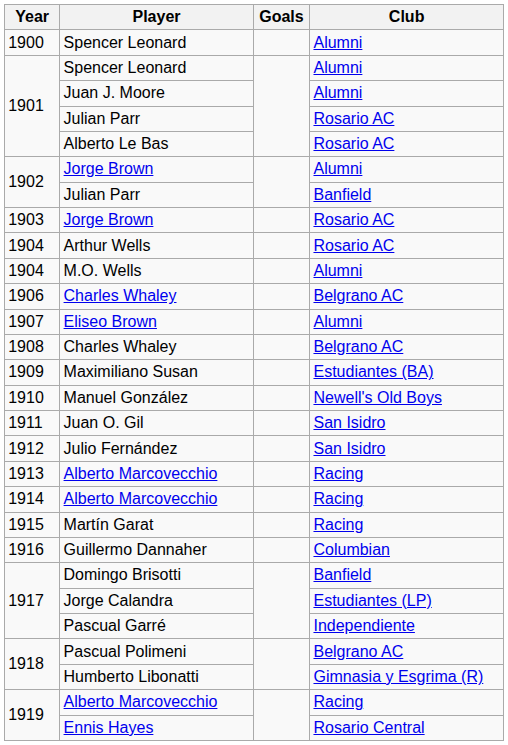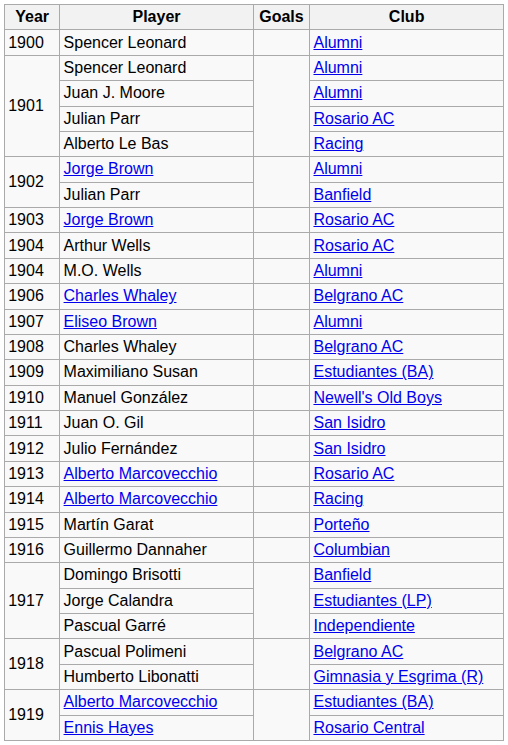 <table class="wikitable sortable" width="500px">
 <tr>
 <th width=50px>Year</th>
 <th width=200px>Player</th>
 <th width=50px>Goals</th>
 <th width=200px>Club</th>
 </tr>
 <tr>
 <td>1900</td>
 <td>Spencer Leonard</td>
 <td></td>
 <td><a href='#'>Alumni</a></td>
 </tr>
 <tr>
 <td rowspan=4>1901</td>
 <td>Spencer Leonard</td>
 <td rowspan=4></td>
 <td><a href='#'>Alumni</a></td>
 </tr>
 <tr>
 <td>Juan J. Moore</td>
 <td><a href='#'>Alumni</a></td>
 </tr>
 <tr>
 <td>Julian Parr</td>
 <td><a href='#'>Rosario AC</a></td>
 </tr>
 <tr>
 <td>Alberto Le Bas</td>
-<td><a href='#'>Rosario AC</a></td>
+<td><a href='#'>Racing</a></td>
 </tr>
 <tr>
 <td rowspan=2>1902</td>
 <td><a href='#'>Jorge Brown</a></td>
 <td rowspan=2></td>
 <td><a href='#'>Alumni</a></td>
 </tr>
 <tr>
 <td>Julian Parr</td>
 <td><a href='#'>Banfield</a></td>
 </tr>
 <tr>
 <td>1903</td>
 <td><a href='#'>Jorge Brown</a></td>
 <td></td>
 <td><a href='#'>Rosario AC</a></td>
 </tr>
 <tr>
 <td>1904</td>
 <td>Arthur Wells</td>
 <td></td>
 <td><a href='#'>Rosario AC</a></td>
 </tr>
 <tr>
 <td>1904</td>
 <td>M.O. Wells</td>
 <td></td>
 <td><a href='#'>Alumni</a></td>
 </tr>
 <tr>
 <td>1906</td>
 <td><a href='#'>Charles Whaley</a></td>
 <td></td>
 <td><a href='#'>Belgrano AC</a></td>
 </tr>
 <tr>
 <td>1907</td>
 <td><a href='#'>Eliseo Brown</a></td>
 <td></td>
 <td><a href='#'>Alumni</a></td>
 </tr>
 <tr>
 <td>1908</td>
 <td>Charles Whaley</td>
 <td></td>
 <td><a href='#'>Belgrano AC</a></td>
 </tr>
 <tr>
 <td>1909</td>
 <td>Maximiliano Susan</td>
 <td></td>
 <td><a href='#'>Estudiantes (BA)</a></td>
 </tr>
 <tr>
 <td>1910</td>
 <td>Manuel González</td>
 <td></td>
 <td><a href='#'>Newell's Old Boys</a></td>
 </tr>
 <tr>
 <td>1911</td>
 <td>Juan O. Gil</td>
 <td></td>
 <td><a href='#'>San Isidro</a></td>
 </tr>
 <tr>
 <td>1912</td>
 <td>Julio Fernández</td>
 <td></td>
 <td><a href='#'>San Isidro</a></td>
 </tr>
 <tr>
 <td>1913</td>
 <td><a href='#'>Alberto Marcovecchio</a></td>
 <td></td>
-<td><a href='#'>Racing</a></td>
+<td><a href='#'>Rosario AC</a></td>
 </tr>
 <tr>
 <td>1914</td>
 <td><a href='#'>Alberto Marcovecchio</a></td>
 <td></td>
 <td><a href='#'>Racing</a></td>
 </tr>
 <tr>
 <td>1915</td>
 <td>Martín Garat</td>
 <td></td>
-<td><a href='#'>Racing</a></td>
+<td><a href='#'>Porteño</a></td>
 </tr>
 <tr>
 <td>1916</td>
 <td>Guillermo Dannaher</td>
 <td></td>
 <td><a href='#'>Columbian</a></td>
 </tr>
 <tr>
 <td rowspan=3>1917</td>
 <td>Domingo Brisotti</td>
 <td rowspan=3></td>
 <td><a href='#'>Banfield</a></td>
 </tr>
 <tr>
 <td>Jorge Calandra</td>
 <td><a href='#'>Estudiantes (LP)</a></td>
 </tr>
 <tr>
 <td>Pascual Garré</td>
 <td><a href='#'>Independiente</a></td>
 </tr>
 <tr>
 <td rowspan=2>1918</td>
 <td>Pascual Polimeni</td>
 <td rowspan=2></td>
 <td><a href='#'>Belgrano AC</a></td>
 </tr>
 <tr>
 <td>Humberto Libonatti</td>
 <td><a href='#'>Gimnasia y Esgrima (R)</a></td>
 </tr>
 <tr>
 <td rowspan=2>1919</td>
 <td><a href='#'>Alberto Marcovecchio</a></td>
 <td rowspan=2></td>
-<td><a href='#'>Racing</a></td>
+<td><a href='#'>Estudiantes (BA)</a></td>
 </tr>
 <tr>
 <td><a href='#'>Ennis Hayes</a></td>
 <td><a href='#'>Rosario Central</a></td>
 </tr>
 </table>
